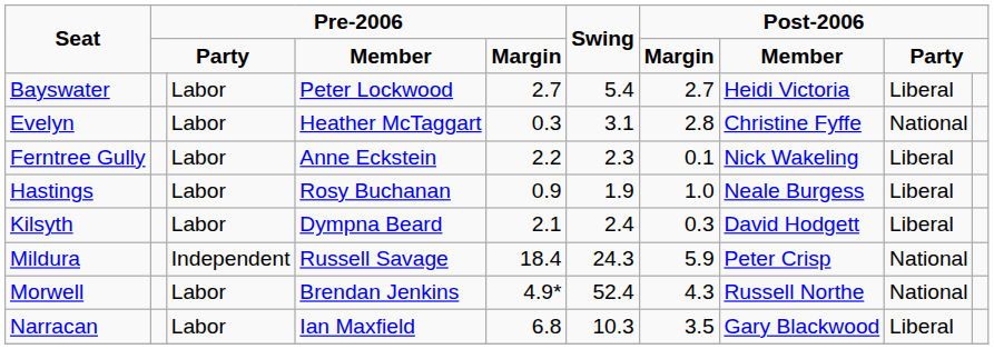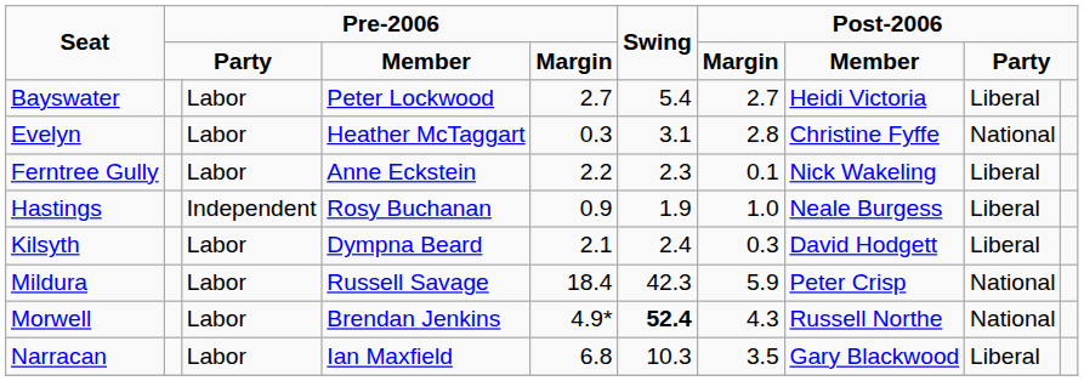 <table class="wikitable">
 <tr>
 <td rowspan="2" style="text-align:center"><strong>Seat</strong></td>
 <td colspan="4" style="text-align:center"><strong>Pre-2006</strong></td>
 <td rowspan="2" style="text-align:center"><strong>Swing</strong></td>
 <td colspan="4" style="text-align:center"><strong>Post-2006</strong></td>
 </tr>
 <tr>
 <td colspan="2" style="text-align:center"><strong>Party</strong></td>
 <td style="text-align:center"><strong>Member</strong></td>
 <td style="text-align:center"><strong>Margin</strong></td>
 <td style="text-align:center"><strong>Margin</strong></td>
 <td style="text-align:center"><strong>Member</strong></td>
 <td colspan="2" style="text-align:center"><strong>Party</strong></td>
 </tr>
 <tr>
 <td><a href='#'>Bayswater</a></td>
 <td> </td>
 <td>Labor</td>
 <td><a href='#'>Peter Lockwood</a></td>
 <td style="text-align:right;">2.7</td>
 <td style="text-align:right;">5.4</td>
 <td style="text-align:right;">2.7</td>
 <td><a href='#'>Heidi Victoria</a></td>
 <td>Liberal</td>
 <td> </td>
 </tr>
 <tr>
 <td><a href='#'>Evelyn</a></td>
 <td> </td>
 <td>Labor</td>
 <td><a href='#'>Heather McTaggart</a></td>
 <td style="text-align:right;">0.3</td>
 <td style="text-align:right;">3.1</td>
 <td style="text-align:right;">2.8</td>
 <td><a href='#'>Christine Fyffe</a></td>
 <td>National</td>
 <td> </td>
 </tr>
 <tr>
 <td><a href='#'>Ferntree Gully</a></td>
 <td> </td>
 <td>Labor</td>
 <td><a href='#'>Anne Eckstein</a></td>
 <td style="text-align:right;">2.2</td>
 <td style="text-align:right;">2.3</td>
 <td style="text-align:right;">0.1</td>
 <td><a href='#'>Nick Wakeling</a></td>
 <td>Liberal</td>
 <td> </td>
 </tr>
 <tr>
 <td><a href='#'>Hastings</a></td>
 <td> </td>
-<td>Labor</td>
+<td>Independent</td>
 <td><a href='#'>Rosy Buchanan</a></td>
 <td style="text-align:right;">0.9</td>
 <td style="text-align:right;">1.9</td>
 <td style="text-align:right;">1.0</td>
 <td><a href='#'>Neale Burgess</a></td>
 <td>Liberal</td>
 <td> </td>
 </tr>
 <tr>
 <td><a href='#'>Kilsyth</a></td>
 <td> </td>
 <td>Labor</td>
 <td><a href='#'>Dympna Beard</a></td>
 <td style="text-align:right;">2.1</td>
 <td style="text-align:right;">2.4</td>
 <td style="text-align:right;">0.3</td>
 <td><a href='#'>David Hodgett</a></td>
 <td>Liberal</td>
 <td> </td>
 </tr>
 <tr>
 <td><a href='#'>Mildura</a></td>
 <td> </td>
-<td>Independent</td>
+<td>Labor</td>
 <td><a href='#'>Russell Savage</a></td>
 <td style="text-align:right;">18.4</td>
-<td style="text-align:right;">24.3</td>
+<td style="text-align:right;">42.3</td>
 <td style="text-align:right;">5.9</td>
 <td><a href='#'>Peter Crisp</a></td>
 <td>National</td>
 <td> </td>
 </tr>
 <tr>
 <td><a href='#'>Morwell</a></td>
 <td> </td>
 <td>Labor</td>
 <td><a href='#'>Brendan Jenkins</a></td>
 <td style="text-align:right;">4.9*</td>
-<td style="text-align:right;">52.4</td>
+<td style="text-align:right;"><strong>52.4</strong></td>
 <td style="text-align:right;">4.3</td>
 <td><a href='#'>Russell Northe</a></td>
 <td>National</td>
 <td> </td>
 </tr>
 <tr>
 <td><a href='#'>Narracan</a></td>
 <td> </td>
 <td>Labor</td>
 <td><a href='#'>Ian Maxfield</a></td>
 <td style="text-align:right;">6.8</td>
 <td style="text-align:right;">10.3</td>
 <td style="text-align:right;">3.5</td>
 <td><a href='#'>Gary Blackwood</a></td>
 <td>Liberal</td>
 <td> </td>
 </tr>
 <tr>
 </tr>
 </table>
